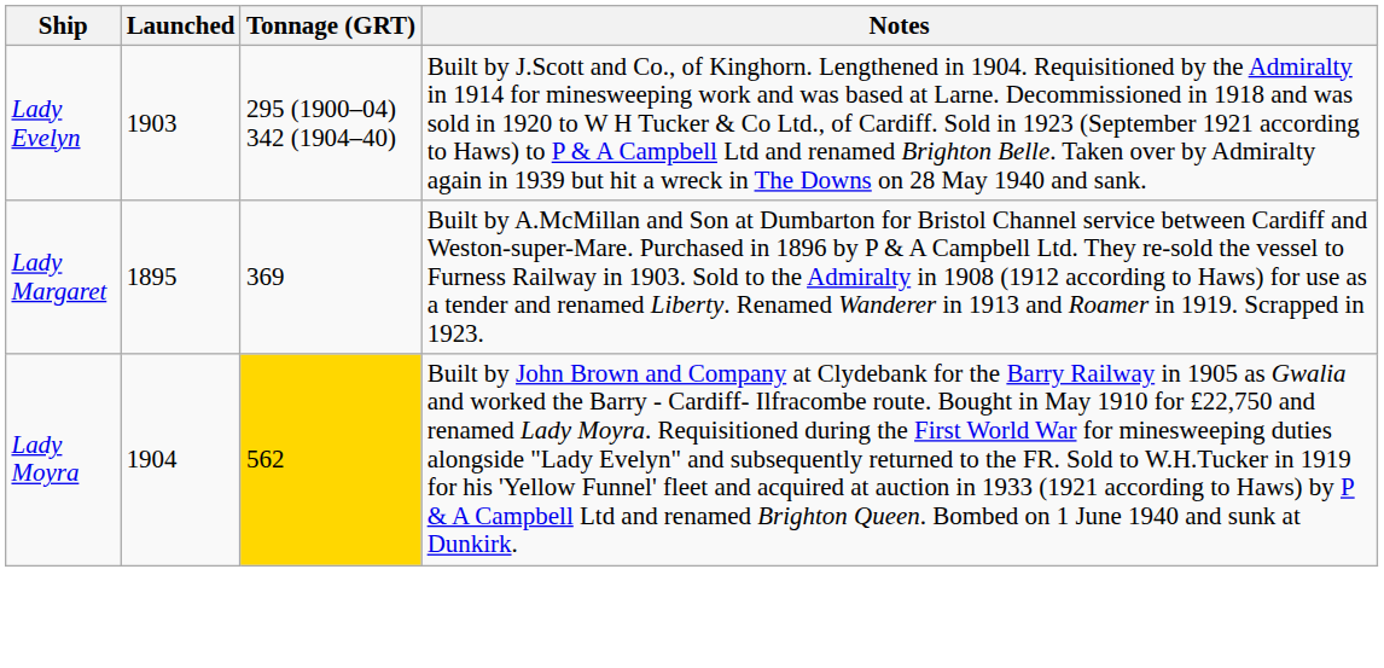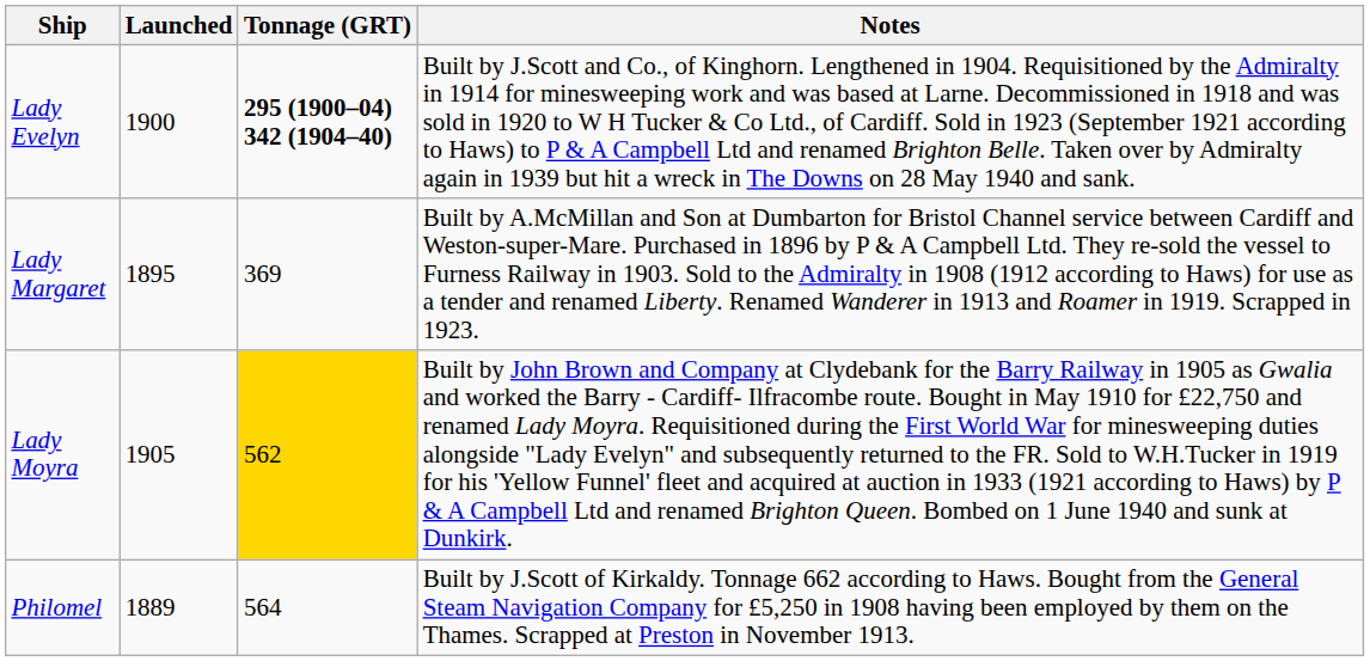 <table class="wikitable">
 <tr>
 <th>Ship</th>
 <th>Launched</th>
 <th>Tonnage (GRT)</th>
 <th>Notes</th>
 </tr>
 <tr>
 <td><a href='#'><em>Lady Evelyn</em></a></td>
-<td>1903</td>
-<td>295 (1900–04)<br>342 (1904–40)</td>
+<td>1900</td>
+<td><strong>295 (1900–04)<br>342 (1904–40)</strong></td>
 <td>Built by J.Scott and Co., of Kinghorn. Lengthened in 1904. Requisitioned by the <a href='#'>Admiralty</a> in 1914 for minesweeping work and was based at Larne. Decommissioned in 1918 and was sold in 1920 to W H Tucker & Co Ltd., of Cardiff. Sold in 1923 (September 1921 according to Haws) to <a href='#'>P & A Campbell</a> Ltd and renamed <em>Brighton Belle</em>. Taken over by Admiralty again in 1939 but hit a wreck in <a href='#'>The Downs</a> on 28 May 1940 and sank.</td>
 </tr>
 <tr>
 <td><a href='#'><em>Lady Margaret</em></a></td>
 <td>1895</td>
 <td>369</td>
 <td>Built by A.McMillan and Son at Dumbarton for Bristol Channel service between Cardiff and Weston-super-Mare. Purchased in 1896 by P & A Campbell Ltd. They re-sold the vessel to Furness Railway in 1903.  Sold to the <a href='#'>Admiralty</a> in 1908 (1912 according to Haws) for use as a tender and renamed <em>Liberty</em>. Renamed <em>Wanderer</em> in 1913 and <em>Roamer</em> in 1919. Scrapped in 1923.</td>
 </tr>
 <tr>
 <td><a href='#'><em>Lady Moyra</em></a></td>
-<td>1904</td>
+<td>1905</td>
 <td style="background: gold;">562</td>
 <td>Built by <a href='#'>John Brown and Company</a> at Clydebank for the <a href='#'>Barry Railway</a> in 1905 as <em>Gwalia</em> and worked the Barry - Cardiff- Ilfracombe route. Bought in May 1910 for £22,750 and renamed <em>Lady Moyra</em>. Requisitioned during the <a href='#'>First World War</a> for minesweeping duties alongside "Lady Evelyn" and subsequently returned to the FR. Sold to W.H.Tucker in 1919 for his 'Yellow Funnel' fleet and acquired at auction in 1933 (1921 according to Haws) by <a href='#'>P & A Campbell</a> Ltd and renamed <em>Brighton Queen</em>. Bombed on 1 June 1940 and sunk at <a href='#'>Dunkirk</a>.</td>
 </tr>
+<tr>
+<td><a href='#'><em>Philomel</em></a></td>
+<td>1889</td>
+<td>564</td>
+<td>Built by J.Scott of Kirkaldy. Tonnage 662 according to Haws. Bought from the <a href='#'>General Steam Navigation Company</a> for £5,250 in 1908 having been employed by them on the Thames. Scrapped at <a href='#'>Preston</a> in November 1913.</td>
+</tr>
 </table>
